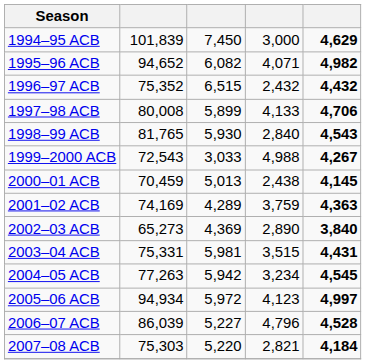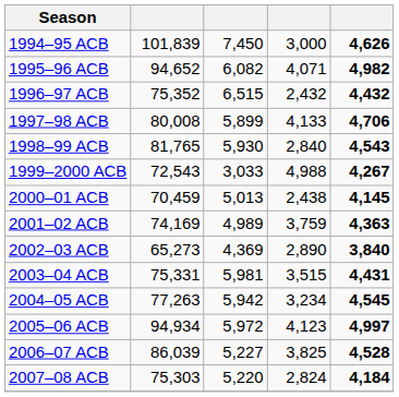 <table class="wikitable sortable" style="text-align:right">
 <tr>
 <th>Season</th>
 <th width=65></th>
 <th width=55></th>
 <th width=55></th>
 <th width=55></th>
 </tr>
 <tr>
 <td align=left><a href='#'>1994–95 ACB</a></td>
 <td>101,839</td>
 <td>7,450</td>
 <td>3,000</td>
-<td><strong>4,629</strong></td>
+<td><strong>4,626</strong></td>
 </tr>
 <tr>
 <td align=left><a href='#'>1995–96 ACB</a></td>
 <td>94,652</td>
 <td>6,082</td>
 <td>4,071</td>
 <td><strong>4,982</strong></td>
 </tr>
 <tr>
 <td align=left><a href='#'>1996–97 ACB</a></td>
 <td>75,352</td>
 <td>6,515</td>
 <td>2,432</td>
 <td><strong>4,432</strong></td>
 </tr>
 <tr>
 <td align=left><a href='#'>1997–98 ACB</a></td>
 <td>80,008</td>
 <td>5,899</td>
 <td>4,133</td>
 <td><strong>4,706</strong></td>
 </tr>
 <tr>
 <td align=left><a href='#'>1998–99 ACB</a></td>
 <td>81,765</td>
 <td>5,930</td>
 <td>2,840</td>
 <td><strong>4,543</strong></td>
 </tr>
 <tr>
 <td align=left><a href='#'>1999–2000 ACB</a></td>
 <td>72,543</td>
 <td>3,033</td>
 <td>4,988</td>
 <td><strong>4,267</strong></td>
 </tr>
 <tr>
 <td align=left><a href='#'>2000–01 ACB</a></td>
 <td>70,459</td>
 <td>5,013</td>
 <td>2,438</td>
 <td><strong>4,145</strong></td>
 </tr>
 <tr>
 <td align=left><a href='#'>2001–02 ACB</a></td>
 <td>74,169</td>
-<td>4,289</td>
+<td>4,989</td>
 <td>3,759</td>
 <td><strong>4,363</strong></td>
 </tr>
 <tr>
 <td align=left><a href='#'>2002–03 ACB</a></td>
 <td>65,273</td>
 <td>4,369</td>
 <td>2,890</td>
 <td><strong>3,840</strong></td>
 </tr>
 <tr>
 <td align=left><a href='#'>2003–04 ACB</a></td>
 <td>75,331</td>
 <td>5,981</td>
 <td>3,515</td>
 <td><strong>4,431</strong></td>
 </tr>
 <tr>
 <td align=left><a href='#'>2004–05 ACB</a></td>
 <td>77,263</td>
 <td>5,942</td>
 <td>3,234</td>
 <td><strong>4,545</strong></td>
 </tr>
 <tr>
 <td align=left><a href='#'>2005–06 ACB</a></td>
 <td>94,934</td>
 <td>5,972</td>
 <td>4,123</td>
 <td><strong>4,997</strong></td>
 </tr>
 <tr>
 <td align=left><a href='#'>2006–07 ACB</a></td>
 <td>86,039</td>
 <td>5,227</td>
-<td>4,796</td>
+<td>3,825</td>
 <td><strong>4,528</strong></td>
 </tr>
 <tr>
 <td align=left><a href='#'>2007–08 ACB</a></td>
 <td>75,303</td>
 <td>5,220</td>
-<td>2,821</td>
+<td>2,824</td>
 <td><strong>4,184</strong></td>
 </tr>
 <tr>
 </tr>
 </table>
